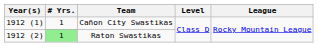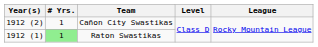 <table class="wikitable" style="text-align:center; font-size: 95%;">
 <tr>
 <th>Year(s)</th>
 <th># Yrs.</th>
 <th>Team</th>
 <th>Level</th>
 <th>League</th>
 </tr>
 <tr>
-<td>1912 (1)</td>
+<td>1912 (2)</td>
 <td>1</td>
 <td>Cañon City Swastikas</td>
 <td rowspan=2><a href='#'>Class D</a></td>
 <td rowspan=2><a href='#'>Rocky Mountain League</a></td>
 </tr>
 <tr>
-<td>1912 (2)</td>
+<td>1912 (1)</td>
 <td style="background: lightgreen;">1</td>
 <td>Raton Swastikas</td>
 </tr>
 </table>
